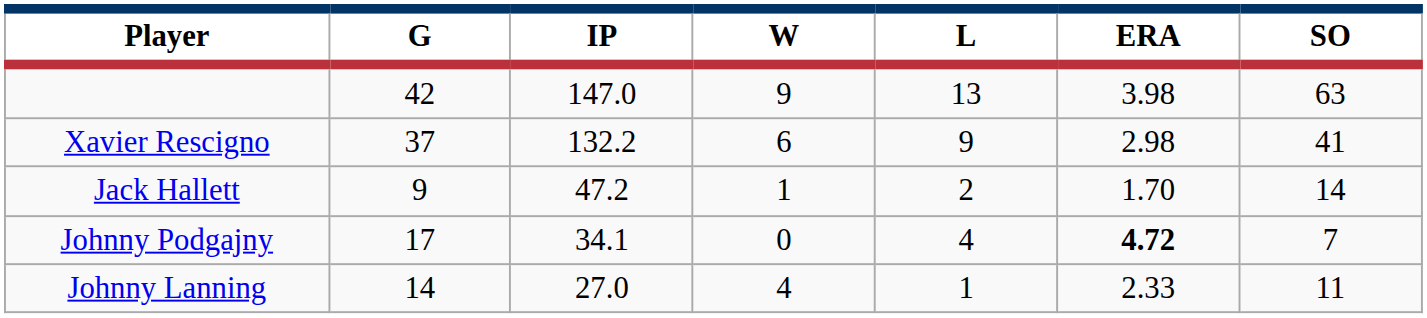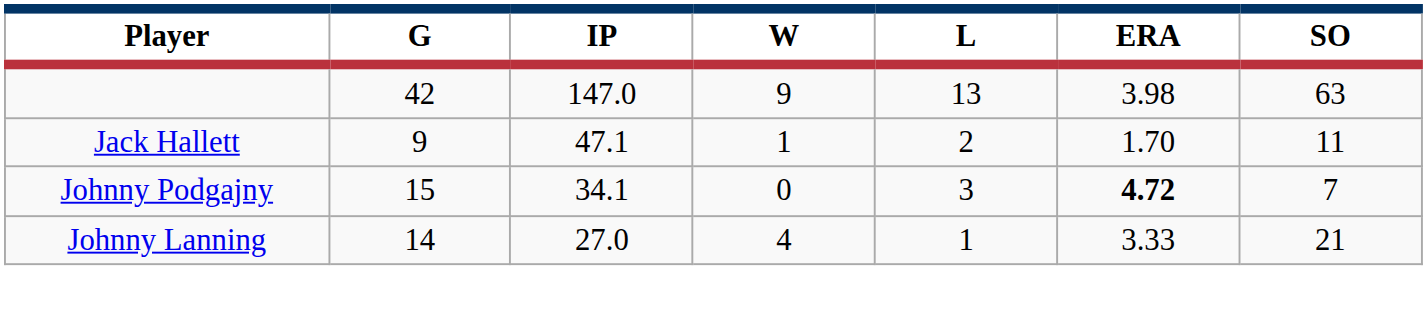 <table class="wikitable sortable">
 <tr>
 <th style="background:#FFFFFF; border-top:#023465 5px solid; border-bottom:#ba313c 5px solid;" width="16%">Player</th>
 <th style="background:#FFFFFF; border-top:#023465 5px solid; border-bottom:#ba313c 5px solid;" width="9%">G</th>
 <th style="background:#FFFFFF; border-top:#023465 5px solid; border-bottom:#ba313c 5px solid;" width="9%">IP</th>
 <th style="background:#FFFFFF; border-top:#023465 5px solid; border-bottom:#ba313c 5px solid;" width="9%">W</th>
 <th style="background:#FFFFFF; border-top:#023465 5px solid; border-bottom:#ba313c 5px solid;" width="9%">L</th>
 <th style="background:#FFFFFF; border-top:#023465 5px solid; border-bottom:#ba313c 5px solid;" width="9%">ERA</th>
 <th style="background:#FFFFFF; border-top:#023465 5px solid; border-bottom:#ba313c 5px solid;" width="9%">SO</th>
 </tr>
 <tr align="center">
 <td></td>
 <td>42</td>
 <td>147.0</td>
 <td>9</td>
 <td>13</td>
 <td>3.98</td>
 <td>63</td>
 </tr>
 <tr align="center">
-<td><a href='#'>Xavier Rescigno</a></td>
-<td>37</td>
-<td>132.2</td>
-<td>6</td>
-<td>9</td>
-<td>2.98</td>
-<td>41</td>
-</tr>
-<tr align="center">
 <td><a href='#'>Jack Hallett</a></td>
 <td>9</td>
-<td>47.2</td>
+<td>47.1</td>
 <td>1</td>
 <td>2</td>
 <td>1.70</td>
-<td>14</td>
+<td>11</td>
 </tr>
 <tr align="center">
 <td><a href='#'>Johnny Podgajny</a></td>
-<td>17</td>
+<td>15</td>
 <td>34.1</td>
 <td>0</td>
-<td>4</td>
+<td>3</td>
 <td><strong>4.72</strong></td>
 <td>7</td>
 </tr>
 <tr align="center">
 <td><a href='#'>Johnny Lanning</a></td>
 <td>14</td>
 <td>27.0</td>
 <td>4</td>
 <td>1</td>
-<td>2.33</td>
-<td>11</td>
+<td>3.33</td>
+<td>21</td>
 </tr>
 </table>
